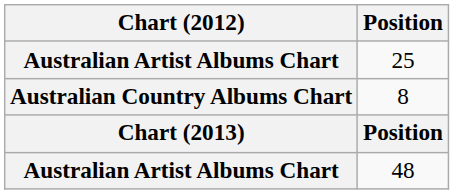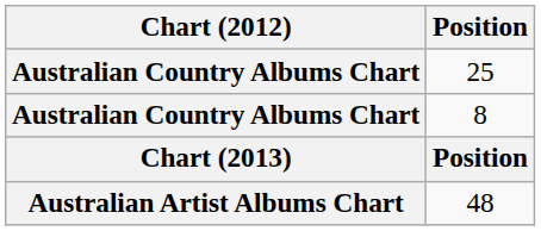 <table class="wikitable sortable plainrowheaders" style="text-align:center">
 <tr>
 <th scope="col">Chart (2012)</th>
 <th scope="col">Position</th>
 </tr>
 <tr>
-<th scope="row">Australian Artist Albums Chart</th>
+<th scope="row">Australian Country Albums Chart</th>
 <td>25</td>
 </tr>
 <tr>
 <th scope="row">Australian Country Albums Chart</th>
 <td>8</td>
 </tr>
 <tr>
 <th scope="col">Chart (2013)</th>
 <th scope="col">Position</th>
 </tr>
 <tr>
 <th scope="row">Australian Artist Albums Chart</th>
 <td>48</td>
 </tr>
 </table>
